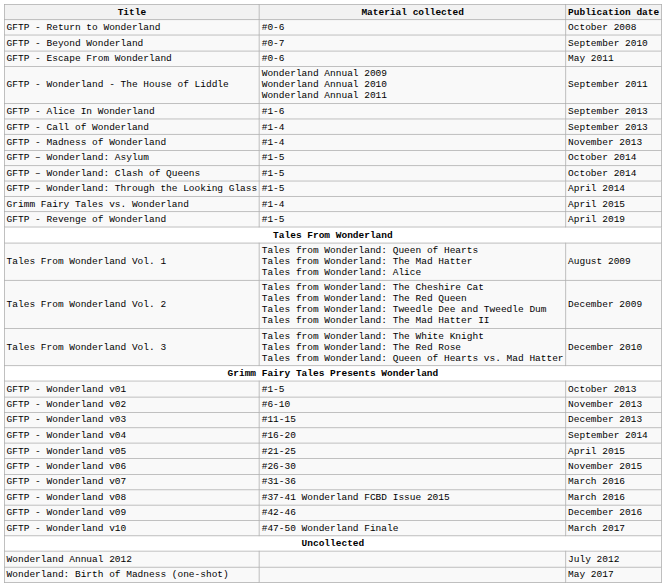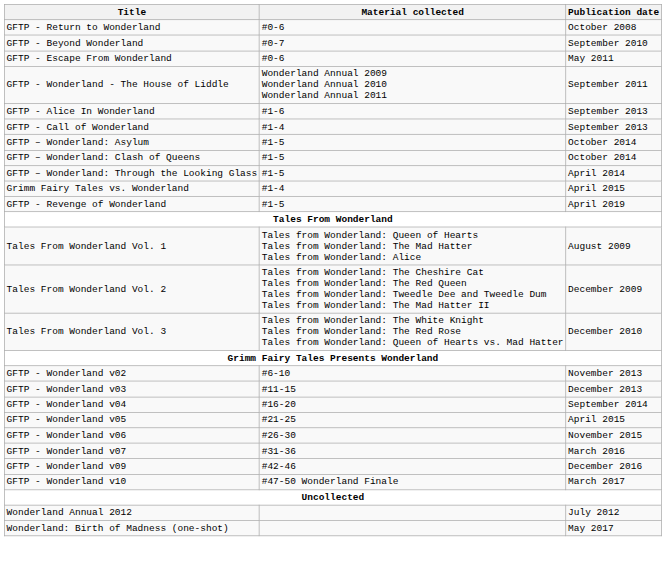 <table class="wikitable">
 <tr>
 <th>Title</th>
 <th>Material collected</th>
 <th>Publication date</th>
 </tr>
 <tr>
 <td>GFTP - Return to Wonderland</td>
 <td>#0-6</td>
 <td>October 2008</td>
 </tr>
 <tr>
 <td>GFTP - Beyond Wonderland</td>
 <td>#0-7</td>
 <td>September 2010</td>
 </tr>
 <tr>
 <td>GFTP - Escape From Wonderland</td>
 <td>#0-6</td>
 <td>May 2011</td>
 </tr>
 <tr>
 <td>GFTP - Wonderland - The House of Liddle</td>
 <td>Wonderland Annual 2009<br> Wonderland Annual 2010<br> Wonderland Annual 2011</td>
 <td>September 2011</td>
 </tr>
 <tr>
 <td>GFTP - Alice In Wonderland</td>
 <td>#1-6</td>
 <td>September 2013</td>
 </tr>
 <tr>
 <td>GFTP - Call of Wonderland</td>
 <td>#1-4</td>
 <td>September 2013</td>
-</tr>
-<tr>
-<td>GFTP - Madness of Wonderland</td>
-<td>#1-4</td>
-<td>November 2013</td>
 </tr>
 <tr>
 <td>GFTP – Wonderland: Asylum</td>
 <td>#1-5</td>
 <td>October 2014</td>
 </tr>
 <tr>
 <td>GFTP – Wonderland: Clash of Queens</td>
 <td>#1-5</td>
 <td>October 2014</td>
 </tr>
 <tr>
 <td>GFTP – Wonderland: Through the Looking Glass</td>
 <td>#1-5</td>
 <td>April 2014</td>
 </tr>
 <tr>
 <td>Grimm Fairy Tales vs. Wonderland</td>
 <td>#1-4</td>
 <td>April 2015</td>
 </tr>
 <tr>
 <td>GFTP - Revenge of Wonderland</td>
 <td>#1-5</td>
 <td>April 2019</td>
 </tr>
 <tr>
 <td colspan=3 align=center bgcolor=white><strong>Tales From Wonderland</strong></td>
 </tr>
 <tr>
 <td>Tales From Wonderland Vol. 1</td>
 <td>Tales from Wonderland: Queen of Hearts<br> Tales from Wonderland: The Mad Hatter<br> Tales from Wonderland: Alice<br></td>
 <td>August 2009</td>
 </tr>
 <tr>
 <td>Tales From Wonderland Vol. 2</td>
 <td>Tales from Wonderland: The Cheshire Cat<br> Tales from Wonderland: The Red Queen<br> Tales from Wonderland: Tweedle Dee and Tweedle Dum<br> Tales from Wonderland: The Mad Hatter II<br></td>
 <td>December 2009</td>
 </tr>
 <tr>
 <td>Tales From Wonderland Vol. 3</td>
 <td>Tales from Wonderland: The White Knight<br> Tales from Wonderland: The Red Rose<br> Tales from Wonderland: Queen of Hearts vs. Mad Hatter<br></td>
 <td>December 2010</td>
 </tr>
 <tr>
 <td colspan=3 align=center bgcolor=white><strong>Grimm Fairy Tales Presents Wonderland</strong></td>
 </tr>
 <tr>
-<td>GFTP - Wonderland v01</td>
-<td>#1-5</td>
-<td>October 2013</td>
-</tr>
-<tr>
 <td>GFTP - Wonderland v02</td>
 <td>#6-10</td>
 <td>November 2013</td>
 </tr>
 <tr>
 <td>GFTP - Wonderland v03</td>
 <td>#11-15</td>
 <td>December 2013</td>
 </tr>
 <tr>
 <td>GFTP - Wonderland v04</td>
 <td>#16-20</td>
 <td>September 2014</td>
 </tr>
 <tr>
 <td>GFTP - Wonderland v05</td>
 <td>#21-25</td>
 <td>April 2015</td>
 </tr>
 <tr>
 <td>GFTP - Wonderland v06</td>
 <td>#26-30</td>
 <td>November 2015</td>
 </tr>
 <tr>
 <td>GFTP - Wonderland v07</td>
 <td>#31-36</td>
 <td>March 2016</td>
 </tr>
 <tr>
-<td>GFTP - Wonderland v08</td>
-<td>#37-41 Wonderland FCBD Issue 2015</td>
-<td>March 2016</td>
-</tr>
-<tr>
 <td>GFTP - Wonderland v09</td>
 <td>#42-46</td>
 <td>December 2016</td>
 </tr>
 <tr>
 <td>GFTP - Wonderland v10</td>
 <td>#47-50 Wonderland Finale</td>
 <td>March 2017</td>
 </tr>
 <tr>
 <td colspan=3 align=center bgcolor=white><strong>Uncollected</strong></td>
 </tr>
 <tr>
 <td>Wonderland Annual 2012</td>
 <td></td>
 <td>July 2012</td>
 </tr>
 <tr>
 <td>Wonderland: Birth of Madness (one-shot)</td>
 <td></td>
 <td>May 2017</td>
 </tr>
 </table>
